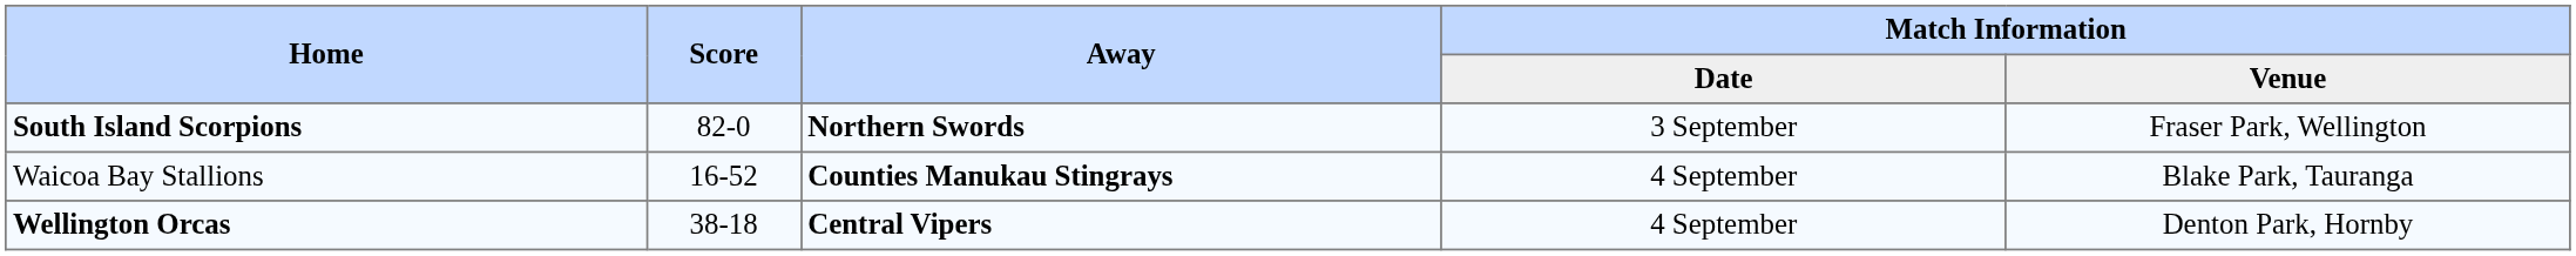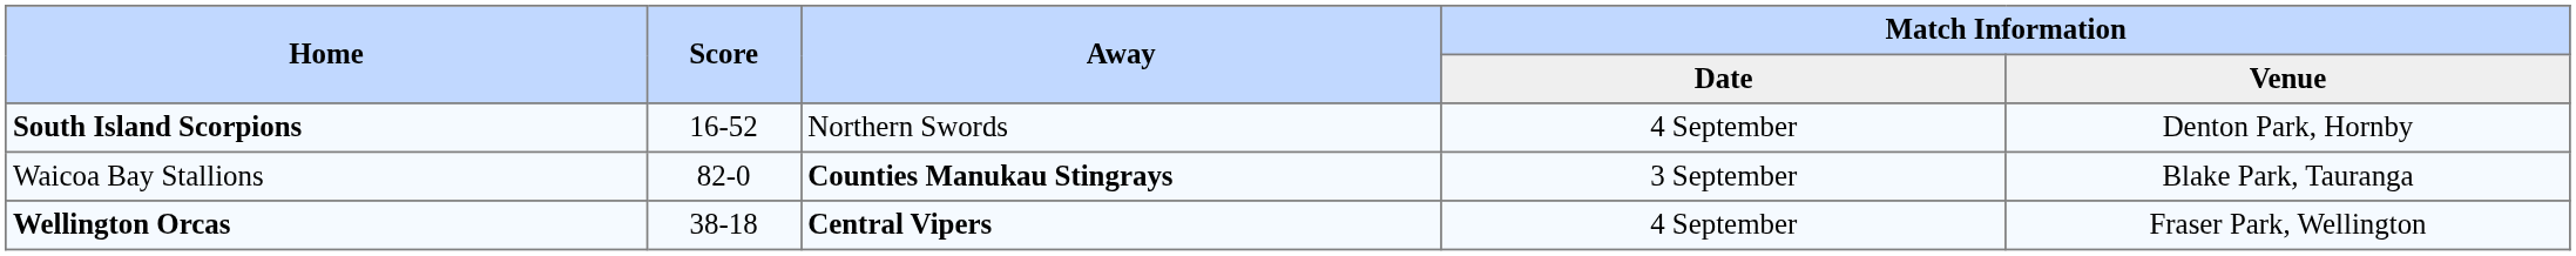 <table border=1 style="border-collapse:collapse; font-size:90%; text-align:center;" cellpadding=3 cellspacing=0 width=100%>
 <tr bgcolor=#C1D8FF>
 <th rowspan=2 width=25%>Home</th>
 <th rowspan=2 width=6%>Score</th>
 <th rowspan=2 width=25%>Away</th>
 <th colspan=6>Match Information</th>
 </tr>
 <tr bgcolor=#EFEFEF>
 <th width=22%>Date</th>
 <th width=22%>Venue</th>
 </tr>
 <tr bgcolor=#F5FAFF>
 <td align=left><strong>South Island Scorpions</strong></td>
-<td>82-0</td>
-<td align=left><strong>Northern Swords</strong></td>
-<td>3 September</td>
-<td>Fraser Park, Wellington</td>
+<td>16-52</td>
+<td align=left>Northern Swords</td>
+<td>4 September</td>
+<td>Denton Park, Hornby</td>
 </tr>
 <tr bgcolor=#F5FAFF>
 <td align=left>Waicoa Bay Stallions</td>
-<td>16-52</td>
+<td>82-0</td>
 <td align=left><strong>Counties Manukau Stingrays</strong></td>
-<td>4 September</td>
+<td>3 September</td>
 <td>Blake Park, Tauranga</td>
 </tr>
 <tr bgcolor=#F5FAFF>
 <td align=left><strong>Wellington Orcas</strong></td>
 <td>38-18</td>
 <td align=left><strong>Central Vipers</strong></td>
 <td>4 September</td>
-<td>Denton Park, Hornby</td>
+<td>Fraser Park, Wellington</td>
 </tr>
 </table>
